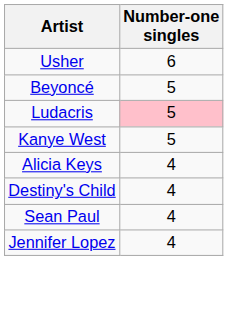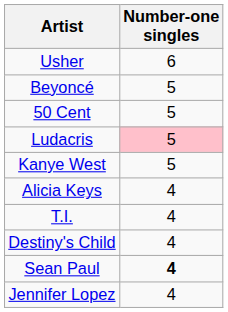 <table class="wikitable sortable" border="1" style="text-align: center;">
 <tr>
 <th>Artist</th>
 <th>Number-one<br>singles</th>
 </tr>
 <tr>
 <td><a href='#'>Usher</a></td>
 <td>6</td>
 </tr>
 <tr>
 <td><a href='#'>Beyoncé</a></td>
+<td>5</td>
+</tr>
+<tr>
+<td><a href='#'>50 Cent</a></td>
 <td>5</td>
 </tr>
 <tr>
 <td><a href='#'>Ludacris</a></td>
 <td style="background: pink;">5</td>
 </tr>
 <tr>
 <td><a href='#'>Kanye West</a></td>
 <td>5</td>
 </tr>
 <tr>
 <td><a href='#'>Alicia Keys</a></td>
 <td>4</td>
 </tr>
 <tr>
+<td><a href='#'>T.I.</a></td>
+<td>4</td>
+</tr>
+<tr>
 <td><a href='#'>Destiny's Child</a></td>
 <td>4</td>
 </tr>
 <tr>
 <td><a href='#'>Sean Paul</a></td>
-<td>4</td>
+<td><strong>4</strong></td>
 </tr>
 <tr>
 <td><a href='#'>Jennifer Lopez</a></td>
 <td>4</td>
 </tr>
 </table>
